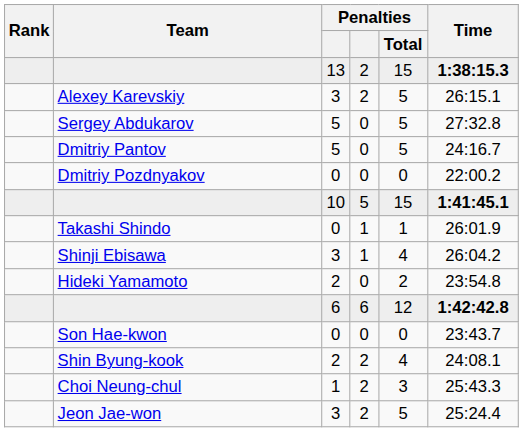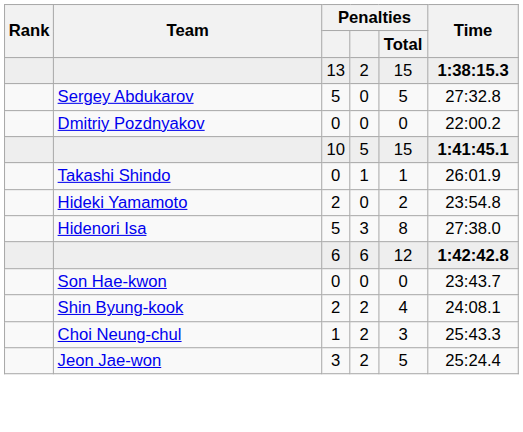 <table class=wikitable style="text-align:center">
 <tr>
 <th rowspan=2 width=40>Rank</th>
 <th rowspan=2 width=250>Team</th>
 <th colspan=3>Penalties</th>
 <th rowspan=2 width=80>Time</th>
 </tr>
 <tr>
 <th width=20></th>
 <th width=20></th>
 <th width=40>Total</th>
 </tr>
 <tr bgcolor=eeeeee>
 <td></td>
 <td align=left></td>
 <td>13</td>
 <td>2</td>
 <td>15</td>
 <td><strong>1:38:15.3</strong></td>
 </tr>
 <tr>
 <td></td>
-<td align=left><a href='#'>Alexey Karevskiy</a></td>
-<td>3</td>
-<td>2</td>
-<td>5</td>
-<td>26:15.1</td>
-</tr>
-<tr>
-<td></td>
 <td align=left><a href='#'>Sergey Abdukarov</a></td>
 <td>5</td>
 <td>0</td>
 <td>5</td>
 <td>27:32.8</td>
-</tr>
-<tr>
-<td></td>
-<td align=left><a href='#'>Dmitriy Pantov</a></td>
-<td>5</td>
-<td>0</td>
-<td>5</td>
-<td>24:16.7</td>
 </tr>
 <tr>
 <td></td>
 <td align=left><a href='#'>Dmitriy Pozdnyakov</a></td>
 <td>0</td>
 <td>0</td>
 <td>0</td>
 <td>22:00.2</td>
 </tr>
 <tr bgcolor=eeeeee>
 <td></td>
 <td align=left></td>
 <td>10</td>
 <td>5</td>
 <td>15</td>
 <td><strong>1:41:45.1</strong></td>
 </tr>
 <tr>
 <td></td>
 <td align=left><a href='#'>Takashi Shindo</a></td>
 <td>0</td>
 <td>1</td>
 <td>1</td>
 <td>26:01.9</td>
 </tr>
 <tr>
 <td></td>
-<td align=left><a href='#'>Shinji Ebisawa</a></td>
-<td>3</td>
-<td>1</td>
-<td>4</td>
-<td>26:04.2</td>
-</tr>
-<tr>
-<td></td>
 <td align=left><a href='#'>Hideki Yamamoto</a></td>
 <td>2</td>
 <td>0</td>
 <td>2</td>
 <td>23:54.8</td>
+</tr>
+<tr>
+<td></td>
+<td align=left><a href='#'>Hidenori Isa</a></td>
+<td>5</td>
+<td>3</td>
+<td>8</td>
+<td>27:38.0</td>
 </tr>
 <tr bgcolor=eeeeee>
 <td></td>
 <td align=left></td>
 <td>6</td>
 <td>6</td>
 <td>12</td>
 <td><strong>1:42:42.8</strong></td>
 </tr>
 <tr>
 <td></td>
 <td align=left><a href='#'>Son Hae-kwon</a></td>
 <td>0</td>
 <td>0</td>
 <td>0</td>
 <td>23:43.7</td>
 </tr>
 <tr>
 <td></td>
 <td align=left><a href='#'>Shin Byung-kook</a></td>
 <td>2</td>
 <td>2</td>
 <td>4</td>
 <td>24:08.1</td>
 </tr>
 <tr>
 <td></td>
 <td align=left><a href='#'>Choi Neung-chul</a></td>
 <td>1</td>
 <td>2</td>
 <td>3</td>
 <td>25:43.3</td>
 </tr>
 <tr>
 <td></td>
 <td align=left><a href='#'>Jeon Jae-won</a></td>
 <td>3</td>
 <td>2</td>
 <td>5</td>
 <td>25:24.4</td>
 </tr>
 </table>
